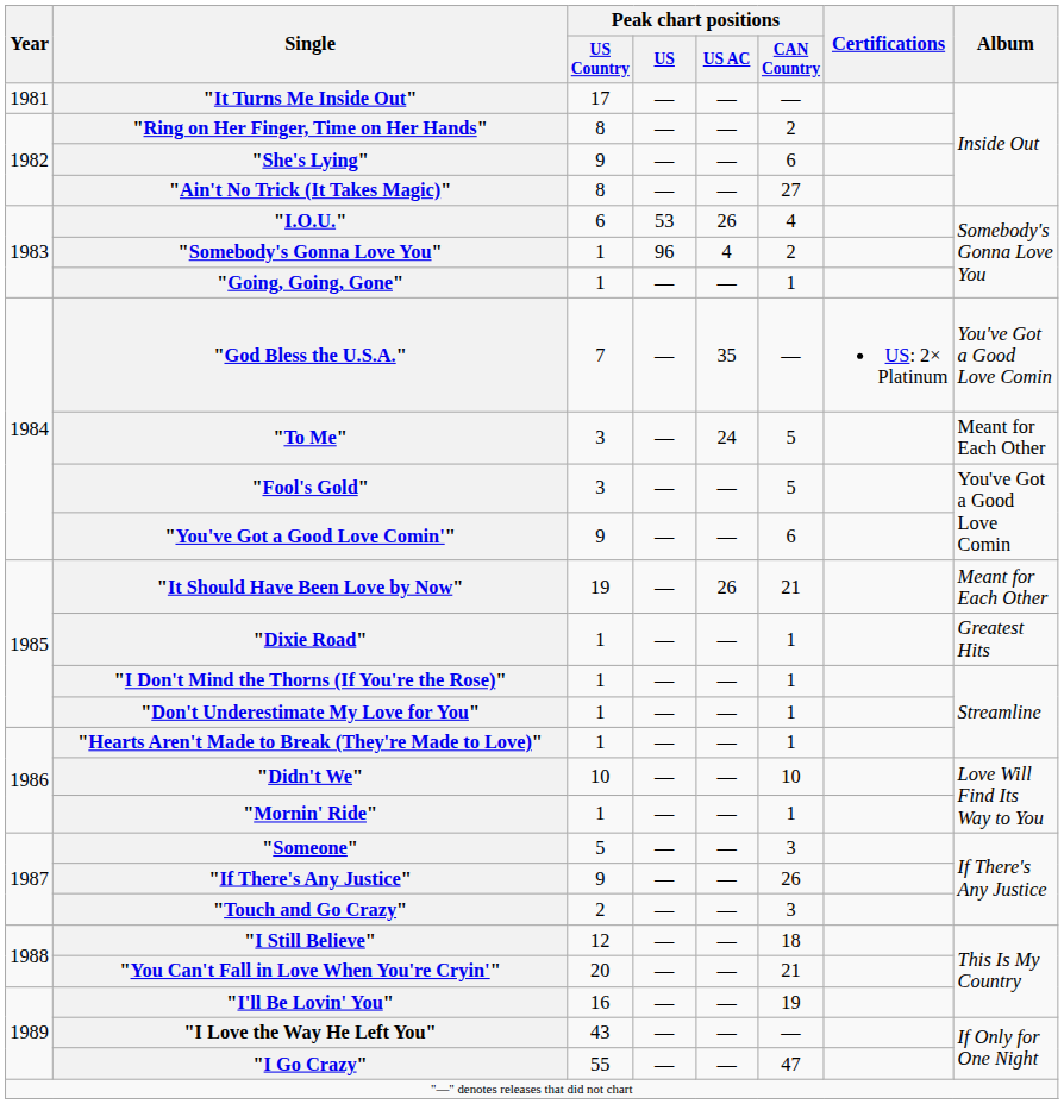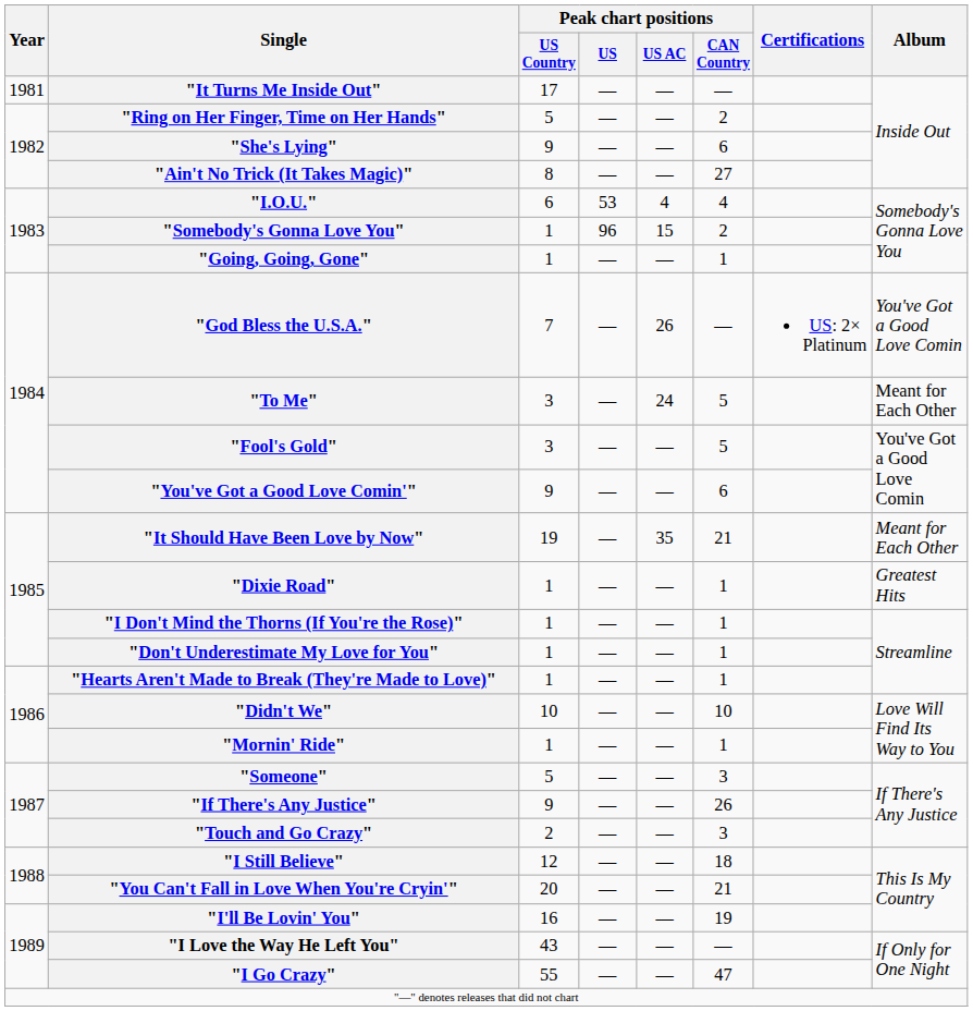 <table class="wikitable plainrowheaders" style="text-align:center">
 <tr>
 <th rowspan="2">Year</th>
 <th rowspan="2" style="width:26em;">Single</th>
 <th colspan="4">Peak chart positions</th>
 <th rowspan="2"><a href='#'>Certifications</a></th>
 <th rowspan="2">Album</th>
 </tr>
 <tr style="font-size:smaller;">
 <th width="45"><a href='#'>US Country</a><br></th>
 <th width="45"><a href='#'>US</a><br></th>
 <th width="45"><a href='#'>US AC</a><br></th>
 <th width="45"><a href='#'>CAN Country</a><br></th>
 </tr>
 <tr>
 <td>1981</td>
 <th scope="row">"<a href='#'>It Turns Me Inside Out</a>"</th>
 <td>17</td>
 <td>—</td>
 <td>—</td>
 <td>—</td>
 <td></td>
 <td align="left" rowspan="4"><em>Inside Out</em></td>
 </tr>
 <tr>
 <td rowspan="3">1982</td>
 <th scope="row">"<a href='#'>Ring on Her Finger, Time on Her Hands</a>"</th>
-<td>8</td>
+<td>5</td>
 <td>—</td>
 <td>—</td>
 <td>2</td>
 <td></td>
 </tr>
 <tr>
 <th scope="row">"<a href='#'>She's Lying</a>"</th>
 <td>9</td>
 <td>—</td>
 <td>—</td>
 <td>6</td>
 <td></td>
 </tr>
 <tr>
 <th scope="row">"<a href='#'>Ain't No Trick (It Takes Magic)</a>"</th>
 <td>8</td>
 <td>—</td>
 <td>—</td>
 <td>27</td>
 <td></td>
 </tr>
 <tr>
 <td rowspan="3">1983</td>
 <th scope="row">"<a href='#'>I.O.U.</a>"</th>
 <td>6</td>
 <td>53</td>
-<td>26</td>
+<td>4</td>
 <td>4</td>
 <td></td>
 <td align="left" rowspan="3"><em>Somebody's Gonna Love You</em></td>
 </tr>
 <tr>
 <th scope="row">"<a href='#'>Somebody's Gonna Love You</a>"</th>
 <td>1</td>
 <td>96</td>
-<td>4</td>
+<td>15</td>
 <td>2</td>
 <td></td>
 </tr>
 <tr>
 <th scope="row">"<a href='#'>Going, Going, Gone</a>"</th>
 <td>1</td>
 <td>—</td>
 <td>—</td>
 <td>1</td>
 <td></td>
 </tr>
 <tr>
 <td rowspan="4">1984</td>
 <th scope="row">"<a href='#'>God Bless the U.S.A.</a>"</th>
 <td>7</td>
 <td>—</td>
-<td>35</td>
+<td>26</td>
 <td>—</td>
 <td><br><ul><li><a href='#'>US</a>: 2× Platinum</li></ul></td>
 <td align="left"><em>You've Got a Good Love Comin<strong></td>
 </tr>
 <tr>
 <th scope="row">"<a href='#'>To Me</a>" </th>
 <td>3</td>
 <td>—</td>
 <td>24</td>
 <td>5</td>
 <td></td>
 <td align="left"></em>Meant for Each Other<em></td>
 </tr>
 <tr>
 <th scope="row">"<a href='#'>Fool's Gold</a>"</th>
 <td>3</td>
 <td>—</td>
 <td>—</td>
 <td>5</td>
 <td></td>
 <td align="left" rowspan="2"></em>You've Got a Good Love Comin</strong></td>
 </tr>
 <tr>
 <th scope="row">"<a href='#'>You've Got a Good Love Comin'</a>"</th>
 <td>9</td>
 <td>—</td>
 <td>—</td>
 <td>6</td>
 <td></td>
 </tr>
 <tr>
 <td rowspan="4">1985</td>
 <th scope="row">"<a href='#'>It Should Have Been Love by Now</a>" </th>
 <td>19</td>
 <td>—</td>
-<td>26</td>
+<td>35</td>
 <td>21</td>
 <td></td>
 <td align="left"><em>Meant for Each Other</em></td>
 </tr>
 <tr>
 <th scope="row">"<a href='#'>Dixie Road</a>"</th>
 <td>1</td>
 <td>—</td>
 <td>—</td>
 <td>1</td>
 <td></td>
 <td align="left"><em>Greatest Hits</em></td>
 </tr>
 <tr>
 <th scope="row">"<a href='#'>I Don't Mind the Thorns (If You're the Rose)</a>"</th>
 <td>1</td>
 <td>—</td>
 <td>—</td>
 <td>1</td>
 <td></td>
 <td align="left" rowspan="3"><em>Streamline</em></td>
 </tr>
 <tr>
 <th scope="row">"<a href='#'>Don't Underestimate My Love for You</a>"</th>
 <td>1</td>
 <td>—</td>
 <td>—</td>
 <td>1</td>
 <td></td>
 </tr>
 <tr>
 <td rowspan="3">1986</td>
 <th scope="row">"<a href='#'>Hearts Aren't Made to Break (They're Made to Love)</a>"</th>
 <td>1</td>
 <td>—</td>
 <td>—</td>
 <td>1</td>
 <td></td>
 </tr>
 <tr>
 <th scope="row">"<a href='#'>Didn't We</a>"</th>
 <td>10</td>
 <td>—</td>
 <td>—</td>
 <td>10</td>
 <td></td>
 <td align="left" rowspan="2"><em>Love Will Find Its Way to You</em></td>
 </tr>
 <tr>
 <th scope="row">"<a href='#'>Mornin' Ride</a>"</th>
 <td>1</td>
 <td>—</td>
 <td>—</td>
 <td>1</td>
 <td></td>
 </tr>
 <tr>
 <td rowspan="3">1987</td>
 <th scope="row">"<a href='#'>Someone</a>"</th>
 <td>5</td>
 <td>—</td>
 <td>—</td>
 <td>3</td>
 <td></td>
 <td align="left" rowspan="3"><em>If There's Any Justice</em></td>
 </tr>
 <tr>
 <th scope="row">"<a href='#'>If There's Any Justice</a>"</th>
 <td>9</td>
 <td>—</td>
 <td>—</td>
 <td>26</td>
 <td></td>
 </tr>
 <tr>
 <th scope="row">"<a href='#'>Touch and Go Crazy</a>"</th>
 <td>2</td>
 <td>—</td>
 <td>—</td>
 <td>3</td>
 <td></td>
 </tr>
 <tr>
 <td rowspan="2">1988</td>
 <th scope="row">"<a href='#'>I Still Believe</a>"</th>
 <td>12</td>
 <td>—</td>
 <td>—</td>
 <td>18</td>
 <td></td>
 <td align="left" rowspan="3"><em>This Is My Country</em></td>
 </tr>
 <tr>
 <th scope="row">"<a href='#'>You Can't Fall in Love When You're Cryin'</a>"</th>
 <td>20</td>
 <td>—</td>
 <td>—</td>
 <td>21</td>
 <td></td>
 </tr>
 <tr>
 <td rowspan="3">1989</td>
 <th scope="row">"<a href='#'>I'll Be Lovin' You</a>"</th>
 <td>16</td>
 <td>—</td>
 <td>—</td>
 <td>19</td>
 <td></td>
 </tr>
 <tr>
 <th scope="row">"I Love the Way He Left You"</th>
 <td>43</td>
 <td>—</td>
 <td>—</td>
 <td>—</td>
 <td></td>
 <td align="left" rowspan="2"><em>If Only for One Night</em></td>
 </tr>
 <tr>
 <th scope="row">"<a href='#'>I Go Crazy</a>"</th>
 <td>55</td>
 <td>—</td>
 <td>—</td>
 <td>47</td>
 <td></td>
 </tr>
 <tr>
 <td colspan="8" style="font-size:8pt">"—" denotes releases that did not chart</td>
 </tr>
 <tr>
 </tr>
 </table>
